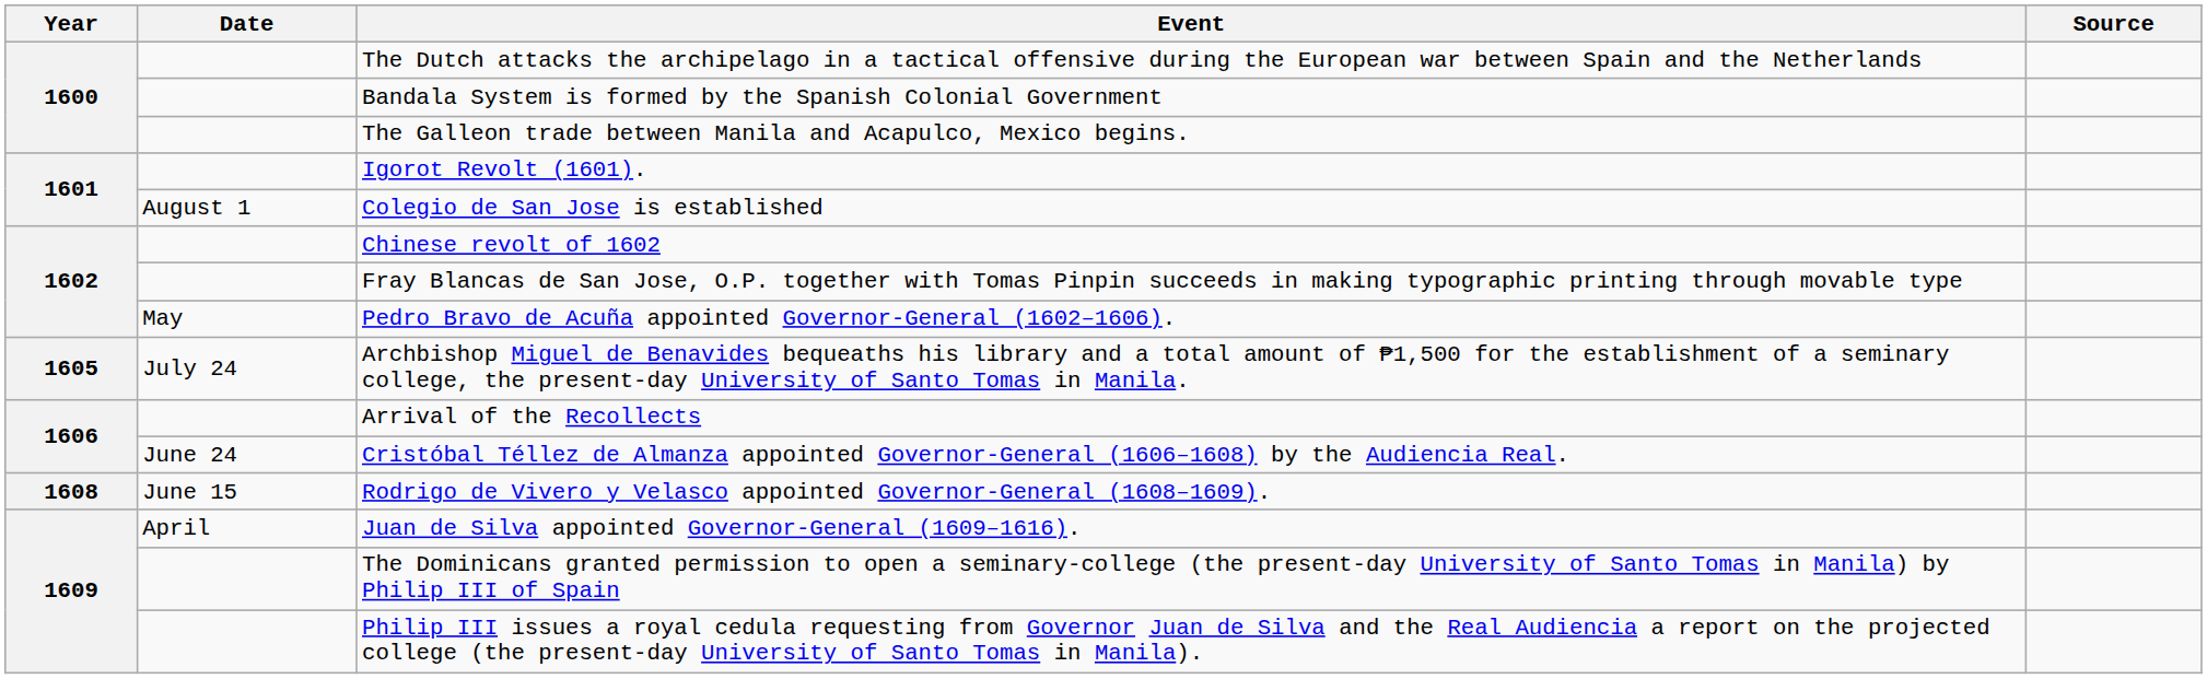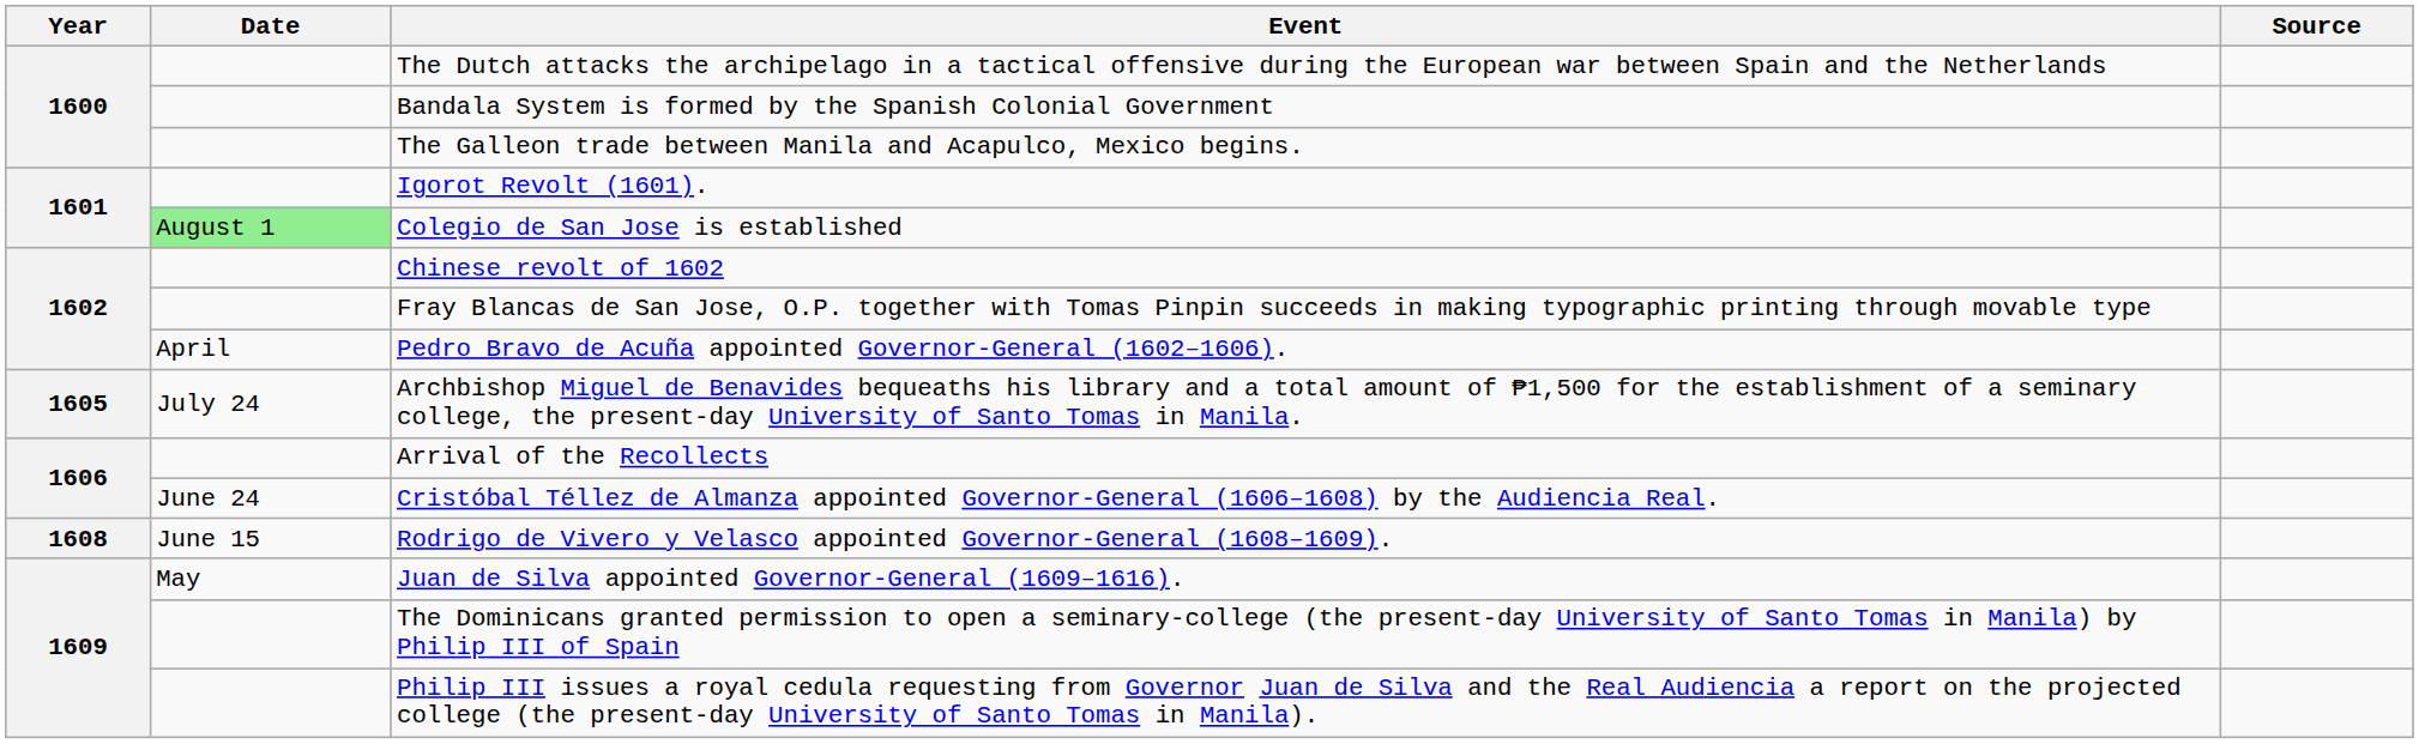 <table class="wikitable toptextcells" style="width:100%;">
 <tr>
 <th scope="col" style="width:6%;">Year</th>
 <th scope="col" style="width:10%;">Date</th>
 <th scope="col">Event</th>
 <th scope="col" style="width:8%;">Source</th>
 </tr>
 <tr>
 <th scope="row" rowspan="3">1600</th>
 <td></td>
 <td>The Dutch attacks the archipelago in a tactical offensive during the European war between Spain and the Netherlands</td>
 <td></td>
 </tr>
 <tr>
 <td></td>
 <td>Bandala System is formed by the Spanish Colonial Government</td>
 <td></td>
 </tr>
 <tr>
 <td></td>
 <td>The Galleon trade between Manila and Acapulco, Mexico begins.</td>
 <td></td>
 </tr>
 <tr>
 <th scope="row" rowspan="2">1601</th>
 <td></td>
 <td><a href='#'>Igorot Revolt (1601)</a>.</td>
 <td></td>
 </tr>
 <tr>
-<td>August 1</td>
+<td style="background: lightgreen;">August 1</td>
 <td><a href='#'>Colegio de San Jose</a> is established</td>
 <td></td>
 </tr>
 <tr>
 <th scope="row" rowspan="3">1602</th>
 <td></td>
 <td><a href='#'>Chinese revolt of 1602</a></td>
 <td></td>
 </tr>
 <tr>
 <td></td>
 <td>Fray Blancas de San Jose, O.P. together with Tomas Pinpin succeeds in making typographic printing through movable type</td>
 <td></td>
 </tr>
 <tr>
-<td>May</td>
+<td>April</td>
 <td><a href='#'>Pedro Bravo de Acuña</a> appointed <a href='#'>Governor-General (1602–1606)</a>.</td>
 <td></td>
 </tr>
 <tr>
 <th scope="row">1605</th>
 <td>July 24</td>
 <td>Archbishop <a href='#'>Miguel de Benavides</a> bequeaths his library and a total amount of ₱1,500 for the establishment of a seminary college, the present-day <a href='#'>University of Santo Tomas</a> in <a href='#'>Manila</a>.</td>
 <td></td>
 </tr>
 <tr>
 <th scope="row" rowspan="2">1606</th>
 <td></td>
 <td>Arrival of the <a href='#'>Recollects</a></td>
 <td></td>
 </tr>
 <tr>
 <td>June 24</td>
 <td><a href='#'>Cristóbal Téllez de Almanza</a> appointed <a href='#'>Governor-General (1606–1608)</a> by the <a href='#'>Audiencia Real</a>.</td>
 <td></td>
 </tr>
 <tr>
 <th scope="row">1608</th>
 <td>June 15</td>
 <td><a href='#'>Rodrigo de Vivero y Velasco</a> appointed <a href='#'>Governor-General (1608–1609)</a>.</td>
 <td></td>
 </tr>
 <tr>
 <th scope="row" rowspan="3">1609</th>
-<td>April</td>
+<td>May</td>
 <td><a href='#'>Juan de Silva</a> appointed <a href='#'>Governor-General (1609–1616)</a>.</td>
 <td></td>
 </tr>
 <tr>
 <td></td>
 <td>The Dominicans granted permission to open a seminary-college (the present-day <a href='#'>University of Santo Tomas</a> in <a href='#'>Manila</a>) by <a href='#'>Philip III of Spain</a></td>
 <td></td>
 </tr>
 <tr>
 <td></td>
 <td><a href='#'>Philip III</a> issues a royal cedula requesting from <a href='#'>Governor</a> <a href='#'>Juan de Silva</a> and the <a href='#'>Real Audiencia</a> a report on the projected college (the present-day <a href='#'>University of Santo Tomas</a> in <a href='#'>Manila</a>).</td>
 <td></td>
 </tr>
 </table>
